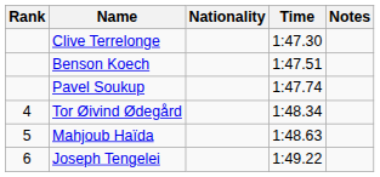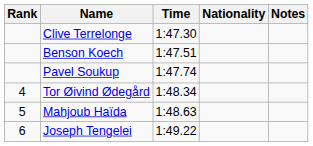 <table class="wikitable sortable" style="text-align:center">
 <tr>
 <th>Rank</th>
 <th>Name</th>
+<th>Time</th>
 <th>Nationality</th>
-<th>Time</th>
 <th>Notes</th>
 </tr>
 <tr>
 <td></td>
 <td align="left"><a href='#'>Clive Terrelonge</a></td>
+<td>1:47.30</td>
 <td align=left></td>
-<td>1:47.30</td>
 <td></td>
 </tr>
 <tr>
 <td></td>
 <td align="left"><a href='#'>Benson Koech</a></td>
+<td>1:47.51</td>
 <td align=left></td>
-<td>1:47.51</td>
 <td></td>
 </tr>
 <tr>
 <td></td>
 <td align="left"><a href='#'>Pavel Soukup</a></td>
+<td>1:47.74</td>
 <td align=left></td>
-<td>1:47.74</td>
 <td></td>
 </tr>
 <tr>
 <td>4</td>
 <td align="left"><a href='#'>Tor Øivind Ødegård</a></td>
+<td>1:48.34</td>
 <td align=left></td>
-<td>1:48.34</td>
 <td></td>
 </tr>
 <tr>
 <td>5</td>
 <td align="left"><a href='#'>Mahjoub Haïda</a></td>
+<td>1:48.63</td>
 <td align=left></td>
-<td>1:48.63</td>
 <td></td>
 </tr>
 <tr>
 <td>6</td>
 <td align="left"><a href='#'>Joseph Tengelei</a></td>
+<td>1:49.22</td>
 <td align=left></td>
-<td>1:49.22</td>
 <td></td>
 </tr>
 </table>
